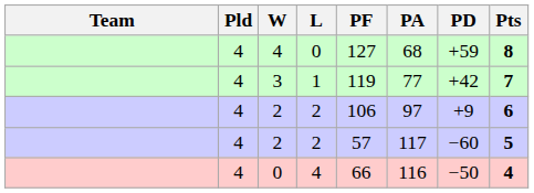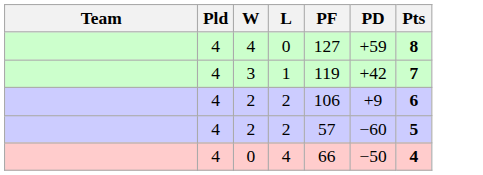 <table class=wikitable style="text-align:center">
 <tr>
 <th width=170>Team</th>
 <th width=25>Pld</th>
 <th width=25>W</th>
 <th width=25>L</th>
 <th width=35>PF</th>
-<th width=35>PA</th>
 <th width=35>PD</th>
 <th width=25>Pts</th>
 </tr>
 <tr bgcolor=ccffcc>
 <td style="text-align:left"></td>
 <td>4</td>
 <td>4</td>
 <td>0</td>
 <td>127</td>
-<td>68</td>
 <td>+59</td>
 <td><strong>8</strong></td>
 </tr>
 <tr bgcolor=ccffcc>
 <td style="text-align:left"></td>
 <td>4</td>
 <td>3</td>
 <td>1</td>
 <td>119</td>
-<td>77</td>
 <td>+42</td>
 <td><strong>7</strong></td>
 </tr>
 <tr bgcolor=ccccff>
 <td style="text-align:left"></td>
 <td>4</td>
 <td>2</td>
 <td>2</td>
 <td>106</td>
-<td>97</td>
 <td>+9</td>
 <td><strong>6</strong></td>
 </tr>
 <tr bgcolor=ccccff>
 <td style="text-align:left"></td>
 <td>4</td>
 <td>2</td>
 <td>2</td>
 <td>57</td>
-<td>117</td>
 <td>−60</td>
 <td><strong>5</strong></td>
 </tr>
 <tr bgcolor=ffcccc>
 <td style="text-align:left"></td>
 <td>4</td>
 <td>0</td>
 <td>4</td>
 <td>66</td>
-<td>116</td>
 <td>−50</td>
 <td><strong>4</strong></td>
 </tr>
 </table>
